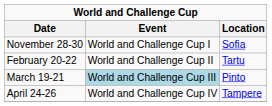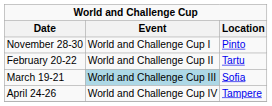 <table class="wikitable">
 <tr>
 <td colspan="4" style="text-align:center;"><strong>World and Challenge Cup</strong></td>
 </tr>
 <tr>
 <th>Date</th>
 <th>Event</th>
 <th>Location</th>
 </tr>
 <tr>
 <td>November 28-30</td>
 <td>World and Challenge Cup I</td>
-<td>  <a href='#'>Sofia</a></td>
+<td>  <a href='#'>Pinto</a></td>
 </tr>
 <tr>
 <td>February 20-22</td>
 <td>World and Challenge Cup II</td>
 <td>  <a href='#'>Tartu</a></td>
 </tr>
 <tr>
 <td>March 19-21</td>
 <td style="background: lightblue;">World and Challenge Cup III</td>
-<td>  <a href='#'>Pinto</a></td>
+<td>  <a href='#'>Sofia</a></td>
 </tr>
 <tr>
 <td>April 24-26</td>
 <td>World and Challenge Cup IV</td>
 <td>  <a href='#'>Tampere</a></td>
 </tr>
 <tr>
 </tr>
 </table>
